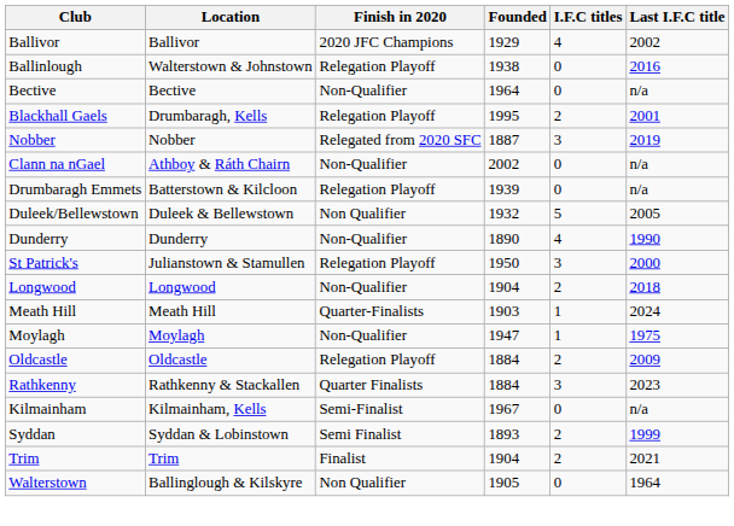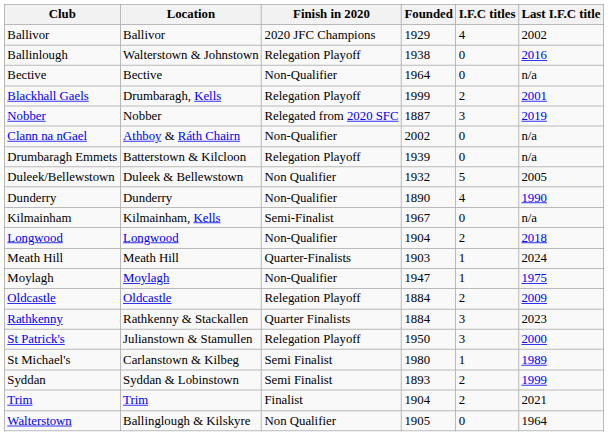 <table class="wikitable sortable">
 <tr>
 <th>Club</th>
 <th>Location</th>
 <th>Finish in 2020</th>
 <th>Founded</th>
 <th>I.F.C titles</th>
 <th>Last I.F.C title</th>
 </tr>
 <tr>
 <td>Ballivor</td>
 <td>Ballivor</td>
 <td>2020 JFC Champions</td>
 <td>1929</td>
 <td>4</td>
 <td>2002</td>
 </tr>
 <tr>
 <td>Ballinlough</td>
 <td>Walterstown & Johnstown</td>
 <td>Relegation Playoff</td>
 <td>1938</td>
 <td>0</td>
 <td><a href='#'>2016</a></td>
 </tr>
 <tr>
 <td>Bective</td>
 <td>Bective</td>
 <td>Non-Qualifier</td>
 <td>1964</td>
 <td>0</td>
 <td>n/a</td>
 </tr>
 <tr>
 <td><a href='#'>Blackhall Gaels</a></td>
 <td>Drumbaragh, <a href='#'>Kells</a></td>
 <td>Relegation Playoff</td>
-<td>1995</td>
+<td>1999</td>
 <td>2</td>
 <td><a href='#'>2001</a></td>
 </tr>
 <tr>
 <td><a href='#'>Nobber</a></td>
 <td>Nobber</td>
 <td>Relegated from <a href='#'>2020 SFC</a></td>
 <td>1887</td>
 <td>3</td>
 <td><a href='#'>2019</a></td>
 </tr>
 <tr>
 <td><a href='#'>Clann na nGael</a></td>
 <td><a href='#'>Athboy</a> & <a href='#'>Ráth Chairn</a></td>
 <td>Non-Qualifier</td>
 <td>2002</td>
 <td>0</td>
 <td>n/a</td>
 </tr>
 <tr>
 <td>Drumbaragh Emmets</td>
 <td>Batterstown & Kilcloon</td>
 <td>Relegation Playoff</td>
 <td>1939</td>
 <td>0</td>
 <td>n/a</td>
 </tr>
 <tr>
 <td>Duleek/Bellewstown</td>
 <td>Duleek & Bellewstown</td>
 <td>Non Qualifier</td>
 <td>1932</td>
 <td>5</td>
 <td>2005</td>
 </tr>
 <tr>
 <td>Dunderry</td>
 <td>Dunderry</td>
 <td>Non-Qualifier</td>
 <td>1890</td>
 <td>4</td>
 <td><a href='#'>1990</a></td>
 </tr>
 <tr>
-<td><a href='#'>St Patrick's</a></td>
-<td>Julianstown & Stamullen</td>
-<td>Relegation Playoff</td>
-<td>1950</td>
-<td>3</td>
-<td><a href='#'>2000</a></td>
+<td>Kilmainham</td>
+<td>Kilmainham, <a href='#'>Kells</a></td>
+<td>Semi-Finalist</td>
+<td>1967</td>
+<td>0</td>
+<td>n/a</td>
 </tr>
 <tr>
 <td><a href='#'>Longwood</a></td>
 <td><a href='#'>Longwood</a></td>
 <td>Non-Qualifier</td>
 <td>1904</td>
 <td>2</td>
 <td><a href='#'>2018</a></td>
 </tr>
 <tr>
 <td>Meath Hill</td>
 <td>Meath Hill</td>
 <td>Quarter-Finalists</td>
 <td>1903</td>
 <td>1</td>
 <td>2024</td>
 </tr>
 <tr>
 <td>Moylagh</td>
 <td><a href='#'>Moylagh</a></td>
 <td>Non-Qualifier</td>
 <td>1947</td>
 <td>1</td>
 <td><a href='#'>1975</a></td>
 </tr>
 <tr>
 <td><a href='#'>Oldcastle</a></td>
 <td><a href='#'>Oldcastle</a></td>
 <td>Relegation Playoff</td>
 <td>1884</td>
 <td>2</td>
 <td><a href='#'>2009</a></td>
 </tr>
 <tr>
 <td><a href='#'>Rathkenny</a></td>
 <td>Rathkenny & Stackallen</td>
 <td>Quarter Finalists</td>
 <td>1884</td>
 <td>3</td>
 <td>2023</td>
 </tr>
 <tr>
-<td>Kilmainham</td>
-<td>Kilmainham, <a href='#'>Kells</a></td>
-<td>Semi-Finalist</td>
-<td>1967</td>
-<td>0</td>
-<td>n/a</td>
+<td><a href='#'>St Patrick's</a></td>
+<td>Julianstown & Stamullen</td>
+<td>Relegation Playoff</td>
+<td>1950</td>
+<td>3</td>
+<td><a href='#'>2000</a></td>
+</tr>
+<tr>
+<td>St Michael's</td>
+<td>Carlanstown & Kilbeg</td>
+<td>Semi Finalist</td>
+<td>1980</td>
+<td>1</td>
+<td><a href='#'>1989</a></td>
 </tr>
 <tr>
 <td>Syddan</td>
 <td>Syddan & Lobinstown</td>
 <td>Semi Finalist</td>
 <td>1893</td>
 <td>2</td>
 <td><a href='#'>1999</a></td>
 </tr>
 <tr>
 <td><a href='#'>Trim</a></td>
 <td><a href='#'>Trim</a></td>
 <td>Finalist</td>
 <td>1904</td>
 <td>2</td>
 <td>2021</td>
 </tr>
 <tr>
 <td><a href='#'>Walterstown</a></td>
 <td>Ballinglough & Kilskyre</td>
 <td>Non Qualifier</td>
 <td>1905</td>
 <td>0</td>
 <td>1964</td>
 </tr>
 </table>
